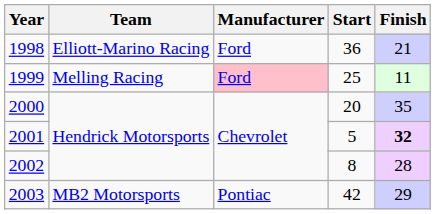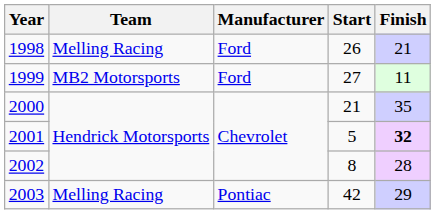 <table class="wikitable" style="font-size: 90%;">
 <tr>
 <th>Year</th>
 <th>Team</th>
 <th>Manufacturer</th>
 <th>Start</th>
 <th>Finish</th>
 </tr>
 <tr>
 <td><a href='#'>1998</a></td>
-<td><a href='#'>Elliott-Marino Racing</a></td>
+<td><a href='#'>Melling Racing</a></td>
 <td><a href='#'>Ford</a></td>
-<td align=center>36</td>
+<td align=center>26</td>
 <td align=center style="background:#CFCFFF;">21</td>
 </tr>
 <tr>
 <td><a href='#'>1999</a></td>
-<td><a href='#'>Melling Racing</a></td>
-<td style="background: pink;"><a href='#'>Ford</a></td>
-<td align=center>25</td>
+<td><a href='#'>MB2 Motorsports</a></td>
+<td><a href='#'>Ford</a></td>
+<td align=center>27</td>
 <td align=center style="background:#DFFFDF;">11</td>
 </tr>
 <tr>
 <td><a href='#'>2000</a></td>
 <td rowspan=3 nowrap><a href='#'>Hendrick Motorsports</a></td>
 <td rowspan=3><a href='#'>Chevrolet</a></td>
-<td align=center>20</td>
+<td align=center>21</td>
 <td align=center style="background:#CFCFFF;">35</td>
 </tr>
 <tr>
 <td><a href='#'>2001</a></td>
 <td align=center>5</td>
 <td align=center style="background:#EFCFFF;"><strong>32</strong></td>
 </tr>
 <tr>
 <td><a href='#'>2002</a></td>
 <td align=center>8</td>
 <td align=center style="background:#EFCFFF;">28</td>
 </tr>
 <tr>
 <td><a href='#'>2003</a></td>
-<td><a href='#'>MB2 Motorsports</a></td>
+<td><a href='#'>Melling Racing</a></td>
 <td><a href='#'>Pontiac</a></td>
 <td align=center>42</td>
 <td align=center style="background:#CFCFFF;">29</td>
 </tr>
 </table>
